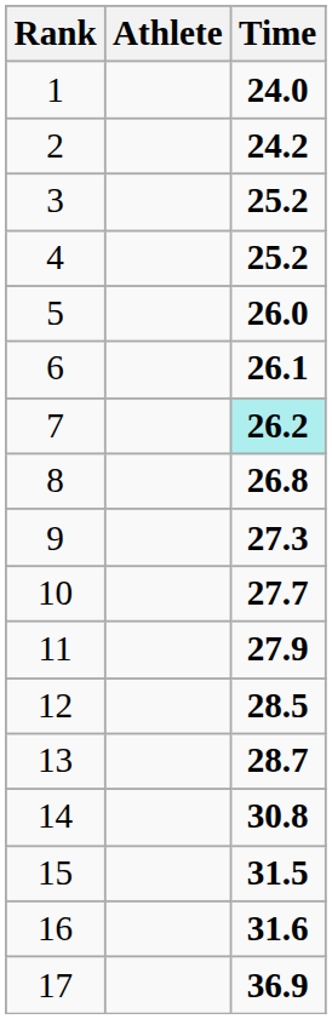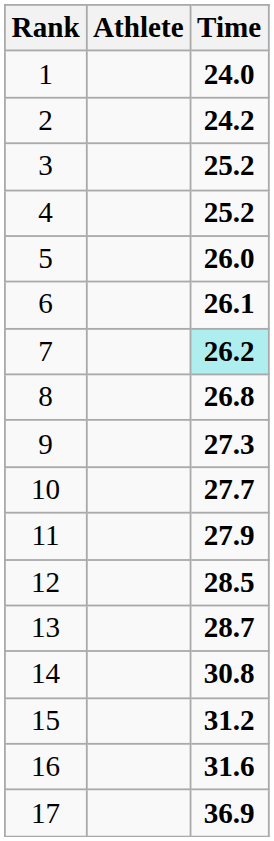 <table class=wikitable style="text-align:center;">
 <tr>
 <th>Rank</th>
 <th>Athlete</th>
 <th>Time</th>
 </tr>
 <tr>
 <td>1</td>
 <td align=left></td>
 <td><strong>24.0</strong></td>
 </tr>
 <tr>
 <td>2</td>
 <td align=left></td>
 <td><strong>24.2</strong></td>
 </tr>
 <tr>
 <td>3</td>
 <td align=left></td>
 <td><strong>25.2</strong></td>
 </tr>
 <tr>
 <td>4</td>
 <td align=left></td>
 <td><strong>25.2</strong></td>
 </tr>
 <tr>
 <td>5</td>
 <td align=left></td>
 <td><strong>26.0</strong></td>
 </tr>
 <tr>
 <td>6</td>
 <td align=left></td>
 <td><strong>26.1</strong></td>
 </tr>
 <tr>
 <td>7</td>
 <td align=left></td>
 <td style="background: paleturquoise;"><strong>26.2</strong></td>
 </tr>
 <tr>
 <td>8</td>
 <td align=left></td>
 <td><strong>26.8</strong></td>
 </tr>
 <tr>
 <td>9</td>
 <td align=left></td>
 <td><strong>27.3</strong></td>
 </tr>
 <tr>
 <td>10</td>
 <td align=left></td>
 <td><strong>27.7</strong></td>
 </tr>
 <tr>
 <td>11</td>
 <td align=left></td>
 <td><strong>27.9</strong></td>
 </tr>
 <tr>
 <td>12</td>
 <td align=left></td>
 <td><strong>28.5</strong></td>
 </tr>
 <tr>
 <td>13</td>
 <td align=left></td>
 <td><strong>28.7</strong></td>
 </tr>
 <tr>
 <td>14</td>
 <td align=left></td>
 <td><strong>30.8</strong></td>
 </tr>
 <tr>
 <td>15</td>
 <td align=left></td>
-<td><strong>31.5</strong></td>
+<td><strong>31.2</strong></td>
 </tr>
 <tr>
 <td>16</td>
 <td align=left></td>
 <td><strong>31.6</strong></td>
 </tr>
 <tr>
 <td>17</td>
 <td align=left></td>
 <td><strong>36.9</strong></td>
 </tr>
 </table>
